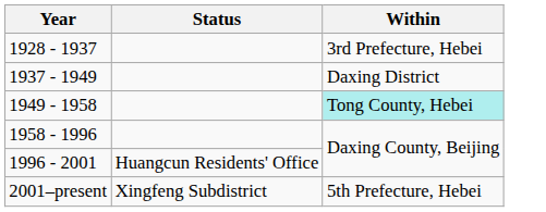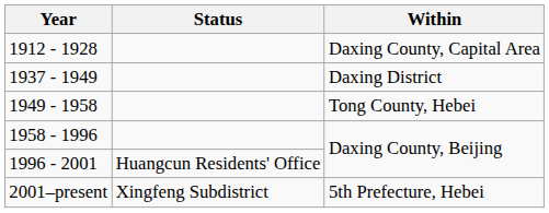 <table class="wikitable">
 <tr>
 <th>Year</th>
 <th>Status</th>
 <th>Within</th>
 </tr>
 <tr>
-<td>1928 - 1937</td>
+<td>1912 - 1928</td>
 <td></td>
-<td>3rd Prefecture, Hebei</td>
+<td>Daxing County, Capital Area</td>
 </tr>
 <tr>
 <td>1937 - 1949</td>
 <td></td>
 <td>Daxing District</td>
 </tr>
 <tr>
 <td>1949 - 1958</td>
 <td></td>
-<td style="background: paleturquoise;">Tong County, Hebei</td>
+<td>Tong County, Hebei</td>
 </tr>
 <tr>
 <td>1958 - 1996</td>
 <td></td>
 <td rowspan="2">Daxing County, Beijing</td>
 </tr>
 <tr>
 <td>1996 - 2001</td>
 <td>Huangcun Residents' Office</td>
 </tr>
 <tr>
 <td>2001–present</td>
 <td>Xingfeng Subdistrict</td>
 <td>5th Prefecture, Hebei</td>
 </tr>
 </table>
